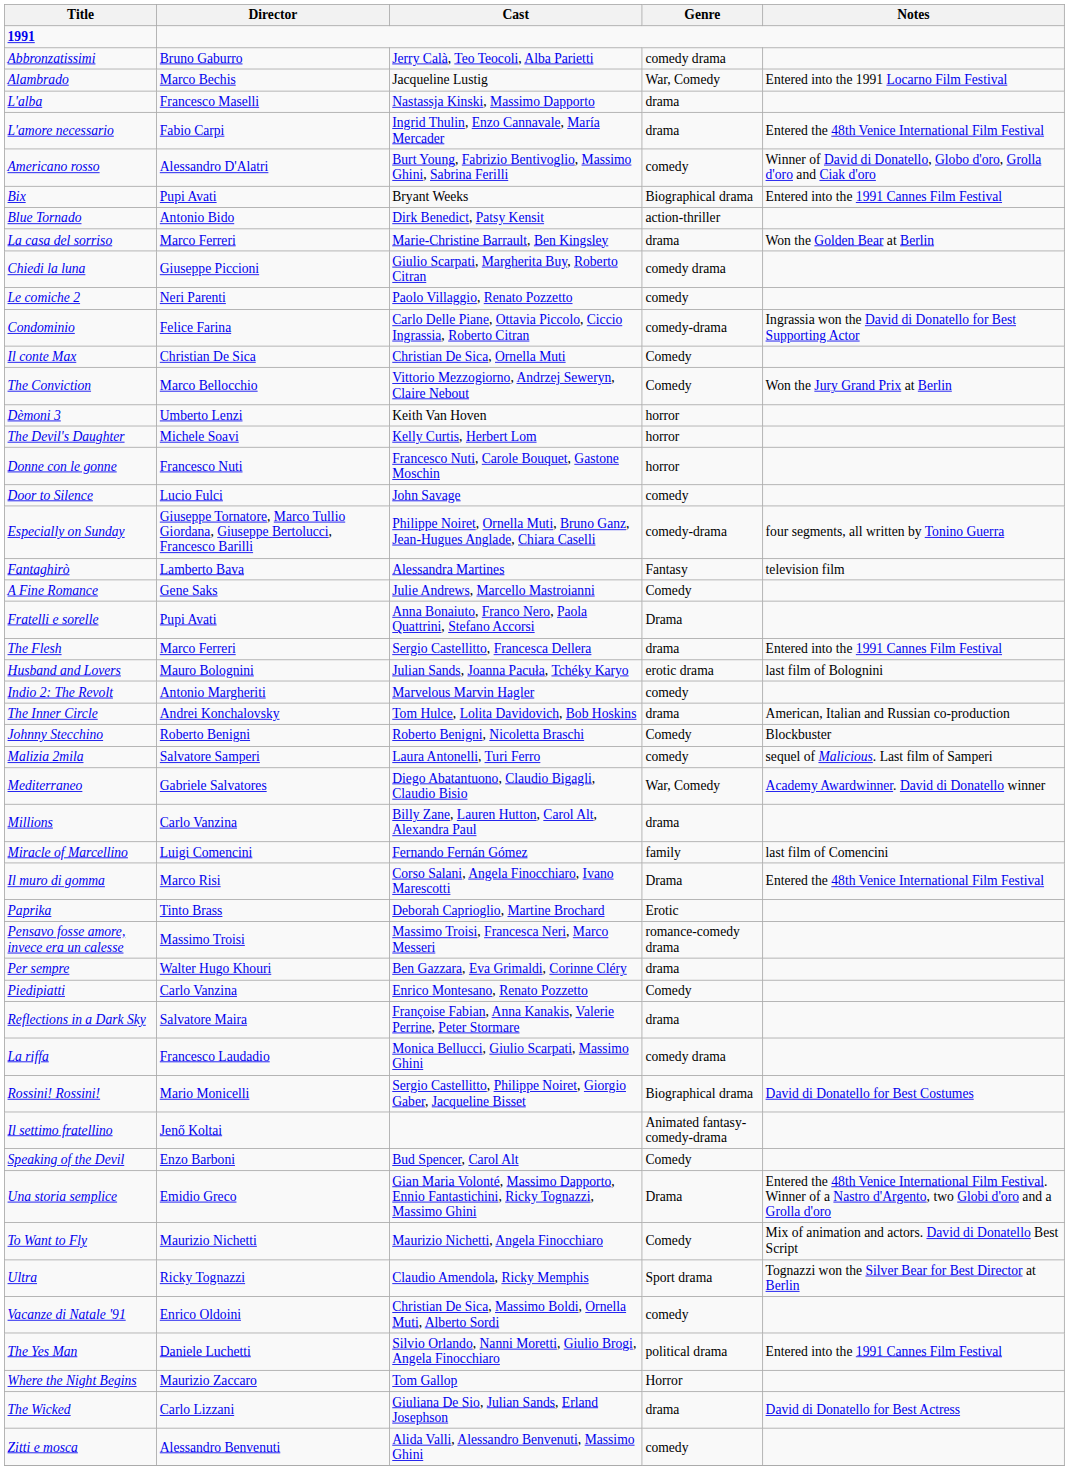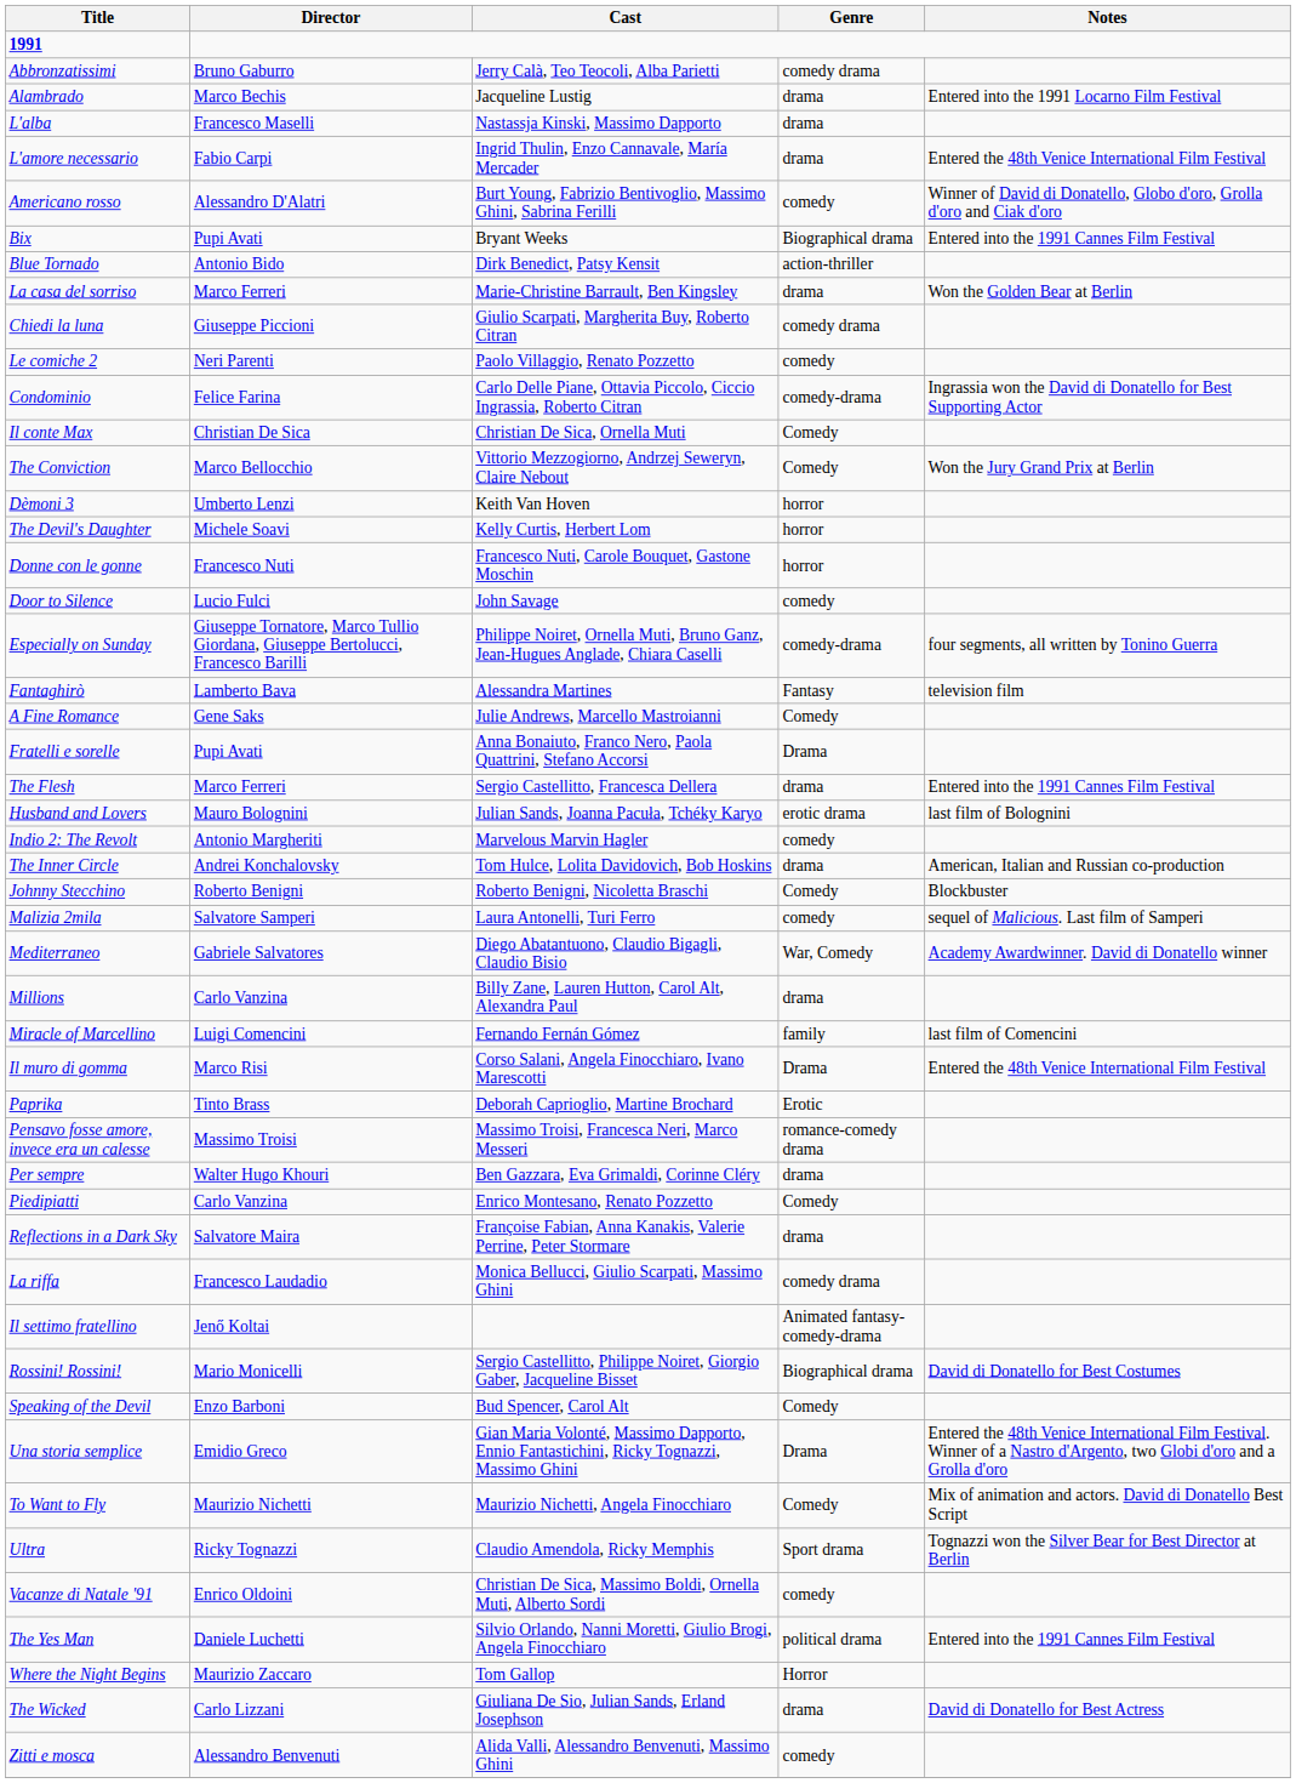 <table class="wikitable">
 <tr>
 <th>Title</th>
 <th>Director</th>
 <th>Cast</th>
 <th>Genre</th>
 <th>Notes</th>
 </tr>
 <tr>
 <td><strong><a href='#'>1991</a></strong></td>
 </tr>
 <tr>
 <td><em><a href='#'>Abbronzatissimi</a></em></td>
 <td><a href='#'>Bruno Gaburro</a></td>
 <td><a href='#'>Jerry Calà</a>, <a href='#'>Teo Teocoli</a>, <a href='#'>Alba Parietti</a></td>
 <td>comedy drama</td>
 <td></td>
 </tr>
 <tr>
 <td><em><a href='#'>Alambrado</a></em></td>
 <td><a href='#'>Marco Bechis</a></td>
 <td>Jacqueline Lustig</td>
-<td>War, Comedy</td>
+<td>drama</td>
 <td>Entered into the 1991 <a href='#'>Locarno Film Festival</a></td>
 </tr>
 <tr>
 <td><em><a href='#'>L'alba</a></em></td>
 <td><a href='#'>Francesco Maselli</a></td>
 <td><a href='#'>Nastassja Kinski</a>, <a href='#'>Massimo Dapporto</a></td>
 <td>drama</td>
 <td></td>
 </tr>
 <tr>
 <td><em><a href='#'>L'amore necessario</a></em></td>
 <td><a href='#'>Fabio Carpi</a></td>
 <td><a href='#'>Ingrid Thulin</a>, <a href='#'>Enzo Cannavale</a>, <a href='#'>María Mercader</a></td>
 <td>drama</td>
 <td>Entered the <a href='#'>48th Venice International Film Festival</a></td>
 </tr>
 <tr>
 <td><em><a href='#'>Americano rosso</a></em></td>
 <td><a href='#'>Alessandro D'Alatri</a></td>
 <td><a href='#'>Burt Young</a>, <a href='#'>Fabrizio Bentivoglio</a>, <a href='#'>Massimo Ghini</a>, <a href='#'>Sabrina Ferilli</a></td>
 <td>comedy</td>
 <td>Winner of <a href='#'>David di Donatello</a>, <a href='#'>Globo d'oro</a>, <a href='#'>Grolla d'oro</a> and <a href='#'>Ciak d'oro</a></td>
 </tr>
 <tr>
 <td><em><a href='#'>Bix</a></em></td>
 <td><a href='#'>Pupi Avati</a></td>
 <td>Bryant Weeks</td>
 <td>Biographical drama</td>
 <td>Entered into the <a href='#'>1991 Cannes Film Festival</a></td>
 </tr>
 <tr>
 <td><em><a href='#'>Blue Tornado</a></em></td>
 <td><a href='#'>Antonio Bido</a></td>
 <td><a href='#'>Dirk Benedict</a>, <a href='#'>Patsy Kensit</a></td>
 <td>action-thriller</td>
 <td></td>
 </tr>
 <tr>
 <td><em><a href='#'>La casa del sorriso</a></em></td>
 <td><a href='#'>Marco Ferreri</a></td>
 <td><a href='#'>Marie-Christine Barrault</a>, <a href='#'>Ben Kingsley</a></td>
 <td>drama</td>
 <td>Won the <a href='#'>Golden Bear</a> at <a href='#'>Berlin</a></td>
 </tr>
 <tr>
 <td><em><a href='#'>Chiedi la luna</a></em></td>
 <td><a href='#'>Giuseppe Piccioni</a></td>
 <td><a href='#'>Giulio Scarpati</a>, <a href='#'>Margherita Buy</a>, <a href='#'>Roberto Citran</a></td>
 <td>comedy drama</td>
 <td></td>
 </tr>
 <tr>
 <td><em><a href='#'>Le comiche 2</a></em></td>
 <td><a href='#'>Neri Parenti</a></td>
 <td><a href='#'>Paolo Villaggio</a>, <a href='#'>Renato Pozzetto</a></td>
 <td>comedy</td>
 </tr>
 <tr>
 <td><em><a href='#'>Condominio</a></em></td>
 <td><a href='#'>Felice Farina</a></td>
 <td><a href='#'>Carlo Delle Piane</a>, <a href='#'>Ottavia Piccolo</a>, <a href='#'>Ciccio Ingrassia</a>, <a href='#'>Roberto Citran</a></td>
 <td>comedy-drama</td>
 <td>Ingrassia won the <a href='#'>David di Donatello for Best Supporting Actor</a></td>
 </tr>
 <tr>
 <td><em><a href='#'>Il conte Max</a></em></td>
 <td><a href='#'>Christian De Sica</a></td>
 <td><a href='#'>Christian De Sica</a>, <a href='#'>Ornella Muti</a></td>
 <td>Comedy</td>
 <td></td>
 </tr>
 <tr>
 <td><em><a href='#'>The Conviction</a></em></td>
 <td><a href='#'>Marco Bellocchio</a></td>
 <td><a href='#'>Vittorio Mezzogiorno</a>, <a href='#'>Andrzej Seweryn</a>, <a href='#'>Claire Nebout</a></td>
 <td>Comedy</td>
 <td>Won the <a href='#'>Jury Grand Prix</a> at <a href='#'>Berlin</a></td>
 </tr>
 <tr>
 <td><em><a href='#'>Dèmoni 3</a></em></td>
 <td><a href='#'>Umberto Lenzi</a></td>
 <td>Keith Van Hoven</td>
 <td>horror</td>
 <td></td>
 </tr>
 <tr>
 <td><em><a href='#'>The Devil's Daughter</a></em></td>
 <td><a href='#'>Michele Soavi</a></td>
 <td><a href='#'>Kelly Curtis</a>, <a href='#'>Herbert Lom</a></td>
 <td>horror</td>
 <td></td>
 </tr>
 <tr>
 <td><em><a href='#'>Donne con le gonne</a></em></td>
 <td><a href='#'>Francesco Nuti</a></td>
 <td><a href='#'>Francesco Nuti</a>, <a href='#'>Carole Bouquet</a>, <a href='#'>Gastone Moschin</a></td>
 <td>horror</td>
 <td></td>
 </tr>
 <tr>
 <td><em><a href='#'>Door to Silence</a></em></td>
 <td><a href='#'>Lucio Fulci</a></td>
 <td><a href='#'>John Savage</a></td>
 <td>comedy</td>
 <td></td>
 </tr>
 <tr>
 <td><em><a href='#'>Especially on Sunday</a></em></td>
 <td><a href='#'>Giuseppe Tornatore</a>, <a href='#'>Marco Tullio Giordana</a>, <a href='#'>Giuseppe Bertolucci</a>, <a href='#'>Francesco Barilli</a></td>
 <td><a href='#'>Philippe Noiret</a>, <a href='#'>Ornella Muti</a>, <a href='#'>Bruno Ganz</a>, <a href='#'>Jean-Hugues Anglade</a>, <a href='#'>Chiara Caselli</a></td>
 <td>comedy-drama</td>
 <td>four segments, all written by <a href='#'>Tonino Guerra</a></td>
 </tr>
 <tr>
 <td><em><a href='#'>Fantaghirò</a></em></td>
 <td><a href='#'>Lamberto Bava</a></td>
 <td><a href='#'>Alessandra Martines</a></td>
 <td>Fantasy</td>
 <td>television film</td>
 </tr>
 <tr>
 <td><em><a href='#'>A Fine Romance</a></em></td>
 <td><a href='#'>Gene Saks</a></td>
 <td><a href='#'>Julie Andrews</a>, <a href='#'>Marcello Mastroianni</a></td>
 <td>Comedy</td>
 <td></td>
 </tr>
 <tr>
 <td><em><a href='#'>Fratelli e sorelle</a></em></td>
 <td><a href='#'>Pupi Avati</a></td>
 <td><a href='#'>Anna Bonaiuto</a>, <a href='#'>Franco Nero</a>, <a href='#'>Paola Quattrini</a>, <a href='#'>Stefano Accorsi</a></td>
 <td>Drama</td>
 <td></td>
 </tr>
 <tr>
 <td><em><a href='#'>The Flesh</a></em></td>
 <td><a href='#'>Marco Ferreri</a></td>
 <td><a href='#'>Sergio Castellitto</a>, <a href='#'>Francesca Dellera</a></td>
 <td>drama</td>
 <td>Entered into the <a href='#'>1991 Cannes Film Festival</a></td>
 </tr>
 <tr>
 <td><em><a href='#'>Husband and Lovers</a></em></td>
 <td><a href='#'>Mauro Bolognini</a></td>
 <td><a href='#'>Julian Sands</a>, <a href='#'>Joanna Pacuła</a>, <a href='#'>Tchéky Karyo</a></td>
 <td>erotic drama</td>
 <td>last film of Bolognini</td>
 </tr>
 <tr>
 <td><em><a href='#'>Indio 2: The Revolt</a></em></td>
 <td><a href='#'>Antonio Margheriti</a></td>
 <td><a href='#'>Marvelous Marvin Hagler</a></td>
 <td>comedy</td>
 <td></td>
 </tr>
 <tr>
 <td><em><a href='#'>The Inner Circle</a></em></td>
 <td><a href='#'>Andrei Konchalovsky</a></td>
 <td><a href='#'>Tom Hulce</a>, <a href='#'>Lolita Davidovich</a>, <a href='#'>Bob Hoskins</a></td>
 <td>drama</td>
 <td>American, Italian and Russian co-production</td>
 </tr>
 <tr>
 <td><em><a href='#'>Johnny Stecchino</a></em></td>
 <td><a href='#'>Roberto Benigni</a></td>
 <td><a href='#'>Roberto Benigni</a>, <a href='#'>Nicoletta Braschi</a></td>
 <td>Comedy</td>
 <td>Blockbuster</td>
 </tr>
 <tr>
 <td><em><a href='#'>Malizia 2mila</a></em></td>
 <td><a href='#'>Salvatore Samperi</a></td>
 <td><a href='#'>Laura Antonelli</a>, <a href='#'>Turi Ferro</a></td>
 <td>comedy</td>
 <td>sequel of <a href='#'><em>Malicious</em></a>. Last film of Samperi</td>
 </tr>
 <tr>
 <td><em><a href='#'>Mediterraneo</a></em></td>
 <td><a href='#'>Gabriele Salvatores</a></td>
 <td><a href='#'>Diego Abatantuono</a>, <a href='#'>Claudio Bigagli</a>, <a href='#'>Claudio Bisio</a></td>
 <td>War, Comedy</td>
 <td><a href='#'>Academy Awardwinner</a>. <a href='#'>David di Donatello</a> winner</td>
 </tr>
 <tr>
 <td><em><a href='#'>Millions</a></em></td>
 <td><a href='#'>Carlo Vanzina</a></td>
 <td><a href='#'>Billy Zane</a>, <a href='#'>Lauren Hutton</a>, <a href='#'>Carol Alt</a>, <a href='#'>Alexandra Paul</a></td>
 <td>drama</td>
 <td></td>
 </tr>
 <tr>
 <td><em><a href='#'>Miracle of Marcellino</a></em></td>
 <td><a href='#'>Luigi Comencini</a></td>
 <td><a href='#'>Fernando Fernán Gómez</a></td>
 <td>family</td>
 <td>last film of Comencini</td>
 </tr>
 <tr>
 <td><em><a href='#'>Il muro di gomma</a></em></td>
 <td><a href='#'>Marco Risi</a></td>
 <td><a href='#'>Corso Salani</a>, <a href='#'>Angela Finocchiaro</a>, <a href='#'>Ivano Marescotti</a></td>
 <td>Drama</td>
 <td>Entered the <a href='#'>48th Venice International Film Festival</a></td>
 </tr>
 <tr>
 <td><em><a href='#'>Paprika</a></em></td>
 <td><a href='#'>Tinto Brass</a></td>
 <td><a href='#'>Deborah Caprioglio</a>, <a href='#'>Martine Brochard</a></td>
 <td>Erotic</td>
 <td></td>
 </tr>
 <tr>
 <td><em><a href='#'>Pensavo fosse amore, invece era un calesse</a></em></td>
 <td><a href='#'>Massimo Troisi</a></td>
 <td><a href='#'>Massimo Troisi</a>, <a href='#'>Francesca Neri</a>, <a href='#'>Marco Messeri</a></td>
 <td>romance-comedy drama</td>
 <td></td>
 </tr>
 <tr>
 <td><em><a href='#'>Per sempre</a></em></td>
 <td><a href='#'>Walter Hugo Khouri</a></td>
 <td><a href='#'>Ben Gazzara</a>, <a href='#'>Eva Grimaldi</a>, <a href='#'>Corinne Cléry</a></td>
 <td>drama</td>
 <td></td>
 </tr>
 <tr>
 <td><em><a href='#'>Piedipiatti</a></em></td>
 <td><a href='#'>Carlo Vanzina</a></td>
 <td><a href='#'>Enrico Montesano</a>, <a href='#'>Renato Pozzetto</a></td>
 <td>Comedy</td>
 <td></td>
 </tr>
 <tr>
 <td><em><a href='#'>Reflections in a Dark Sky</a></em></td>
 <td><a href='#'>Salvatore Maira</a></td>
 <td><a href='#'>Françoise Fabian</a>, <a href='#'>Anna Kanakis</a>, <a href='#'>Valerie Perrine</a>, <a href='#'>Peter Stormare</a></td>
 <td>drama</td>
 <td></td>
 </tr>
 <tr>
 <td><em><a href='#'>La riffa</a></em></td>
 <td><a href='#'>Francesco Laudadio</a></td>
 <td><a href='#'>Monica Bellucci</a>, <a href='#'>Giulio Scarpati</a>, <a href='#'>Massimo Ghini</a></td>
 <td>comedy drama</td>
 <td></td>
 </tr>
 <tr>
+<td><em><a href='#'>Il settimo fratellino</a></em></td>
+<td><a href='#'>Jenő Koltai</a></td>
+<td></td>
+<td>Animated fantasy-comedy-drama</td>
+<td></td>
+</tr>
+<tr>
 <td><em><a href='#'>Rossini! Rossini!</a></em></td>
 <td><a href='#'>Mario Monicelli</a></td>
 <td><a href='#'>Sergio Castellitto</a>, <a href='#'>Philippe Noiret</a>, <a href='#'>Giorgio Gaber</a>, <a href='#'>Jacqueline Bisset</a></td>
 <td>Biographical drama</td>
 <td><a href='#'>David di Donatello for Best Costumes</a></td>
-</tr>
-<tr>
-<td><em><a href='#'>Il settimo fratellino</a></em></td>
-<td><a href='#'>Jenő Koltai</a></td>
-<td></td>
-<td>Animated fantasy-comedy-drama</td>
-<td></td>
 </tr>
 <tr>
 <td><em><a href='#'>Speaking of the Devil</a></em></td>
 <td><a href='#'>Enzo Barboni</a></td>
 <td><a href='#'>Bud Spencer</a>, <a href='#'>Carol Alt</a></td>
 <td>Comedy</td>
 <td></td>
 </tr>
 <tr>
 <td><em><a href='#'>Una storia semplice</a></em></td>
 <td><a href='#'>Emidio Greco</a></td>
 <td><a href='#'>Gian Maria Volonté</a>, <a href='#'>Massimo Dapporto</a>, <a href='#'>Ennio Fantastichini</a>, <a href='#'>Ricky Tognazzi</a>, <a href='#'>Massimo Ghini</a></td>
 <td>Drama</td>
 <td>Entered the <a href='#'>48th Venice International Film Festival</a>. Winner of a <a href='#'>Nastro d'Argento</a>, two <a href='#'>Globi d'oro</a> and a <a href='#'>Grolla d'oro</a></td>
 </tr>
 <tr>
 <td><em><a href='#'>To Want to Fly</a></em></td>
 <td><a href='#'>Maurizio Nichetti</a></td>
 <td><a href='#'>Maurizio Nichetti</a>, <a href='#'>Angela Finocchiaro</a></td>
 <td>Comedy</td>
 <td>Mix of animation and actors. <a href='#'>David di Donatello</a> Best Script</td>
 </tr>
 <tr>
 <td><em><a href='#'>Ultra</a></em></td>
 <td><a href='#'>Ricky Tognazzi</a></td>
 <td><a href='#'>Claudio Amendola</a>, <a href='#'>Ricky Memphis</a></td>
 <td>Sport drama</td>
 <td>Tognazzi won the <a href='#'>Silver Bear for Best Director</a> at <a href='#'>Berlin</a></td>
 </tr>
 <tr>
 <td><em><a href='#'>Vacanze di Natale '91</a></em></td>
 <td><a href='#'>Enrico Oldoini</a></td>
 <td><a href='#'>Christian De Sica</a>, <a href='#'>Massimo Boldi</a>, <a href='#'>Ornella Muti</a>, <a href='#'>Alberto Sordi</a></td>
 <td>comedy</td>
 <td></td>
 </tr>
 <tr>
 <td><em><a href='#'>The Yes Man</a></em></td>
 <td><a href='#'>Daniele Luchetti</a></td>
 <td><a href='#'>Silvio Orlando</a>, <a href='#'>Nanni Moretti</a>, <a href='#'>Giulio Brogi</a>, <a href='#'>Angela Finocchiaro</a></td>
 <td>political drama</td>
 <td>Entered into the <a href='#'>1991 Cannes Film Festival</a></td>
 </tr>
 <tr>
 <td><em><a href='#'>Where the Night Begins</a></em></td>
 <td><a href='#'>Maurizio Zaccaro</a></td>
 <td><a href='#'>Tom Gallop</a></td>
 <td>Horror</td>
 <td></td>
 </tr>
 <tr>
 <td><em><a href='#'>The Wicked</a></em></td>
 <td><a href='#'>Carlo Lizzani</a></td>
 <td><a href='#'>Giuliana De Sio</a>, <a href='#'>Julian Sands</a>, <a href='#'>Erland Josephson</a></td>
 <td>drama</td>
 <td><a href='#'>David di Donatello for Best Actress</a></td>
 </tr>
 <tr>
 <td><em><a href='#'>Zitti e mosca</a></em></td>
 <td><a href='#'>Alessandro Benvenuti</a></td>
 <td><a href='#'>Alida Valli</a>, <a href='#'>Alessandro Benvenuti</a>, <a href='#'>Massimo Ghini</a></td>
 <td>comedy</td>
 <td></td>
 </tr>
 <tr>
 </tr>
 </table>
